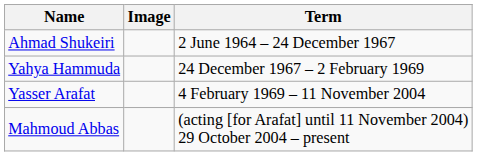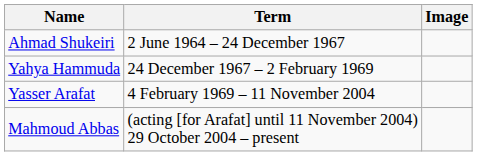 <table class="wikitable">
 <tr>
 <th>Name</th>
+<th>Term</th>
 <th>Image</th>
-<th>Term</th>
 </tr>
 <tr>
 <td><a href='#'>Ahmad Shukeiri</a></td>
+<td>2 June 1964 – 24 December 1967</td>
 <td></td>
-<td>2 June 1964 – 24 December 1967</td>
 </tr>
 <tr>
 <td><a href='#'>Yahya Hammuda</a></td>
+<td>24 December 1967 –  2 February 1969</td>
 <td></td>
-<td>24 December 1967 –  2 February 1969</td>
 </tr>
 <tr>
 <td><a href='#'>Yasser Arafat</a></td>
+<td>4 February 1969 – 11 November 2004</td>
 <td></td>
-<td>4 February 1969 – 11 November 2004</td>
 </tr>
 <tr>
 <td><a href='#'>Mahmoud Abbas</a></td>
+<td>(acting [for Arafat] until 11 November 2004)<br>29 October 2004 – present</td>
 <td></td>
-<td>(acting [for Arafat] until 11 November 2004)<br>29 October 2004 – present</td>
 </tr>
 </table>
